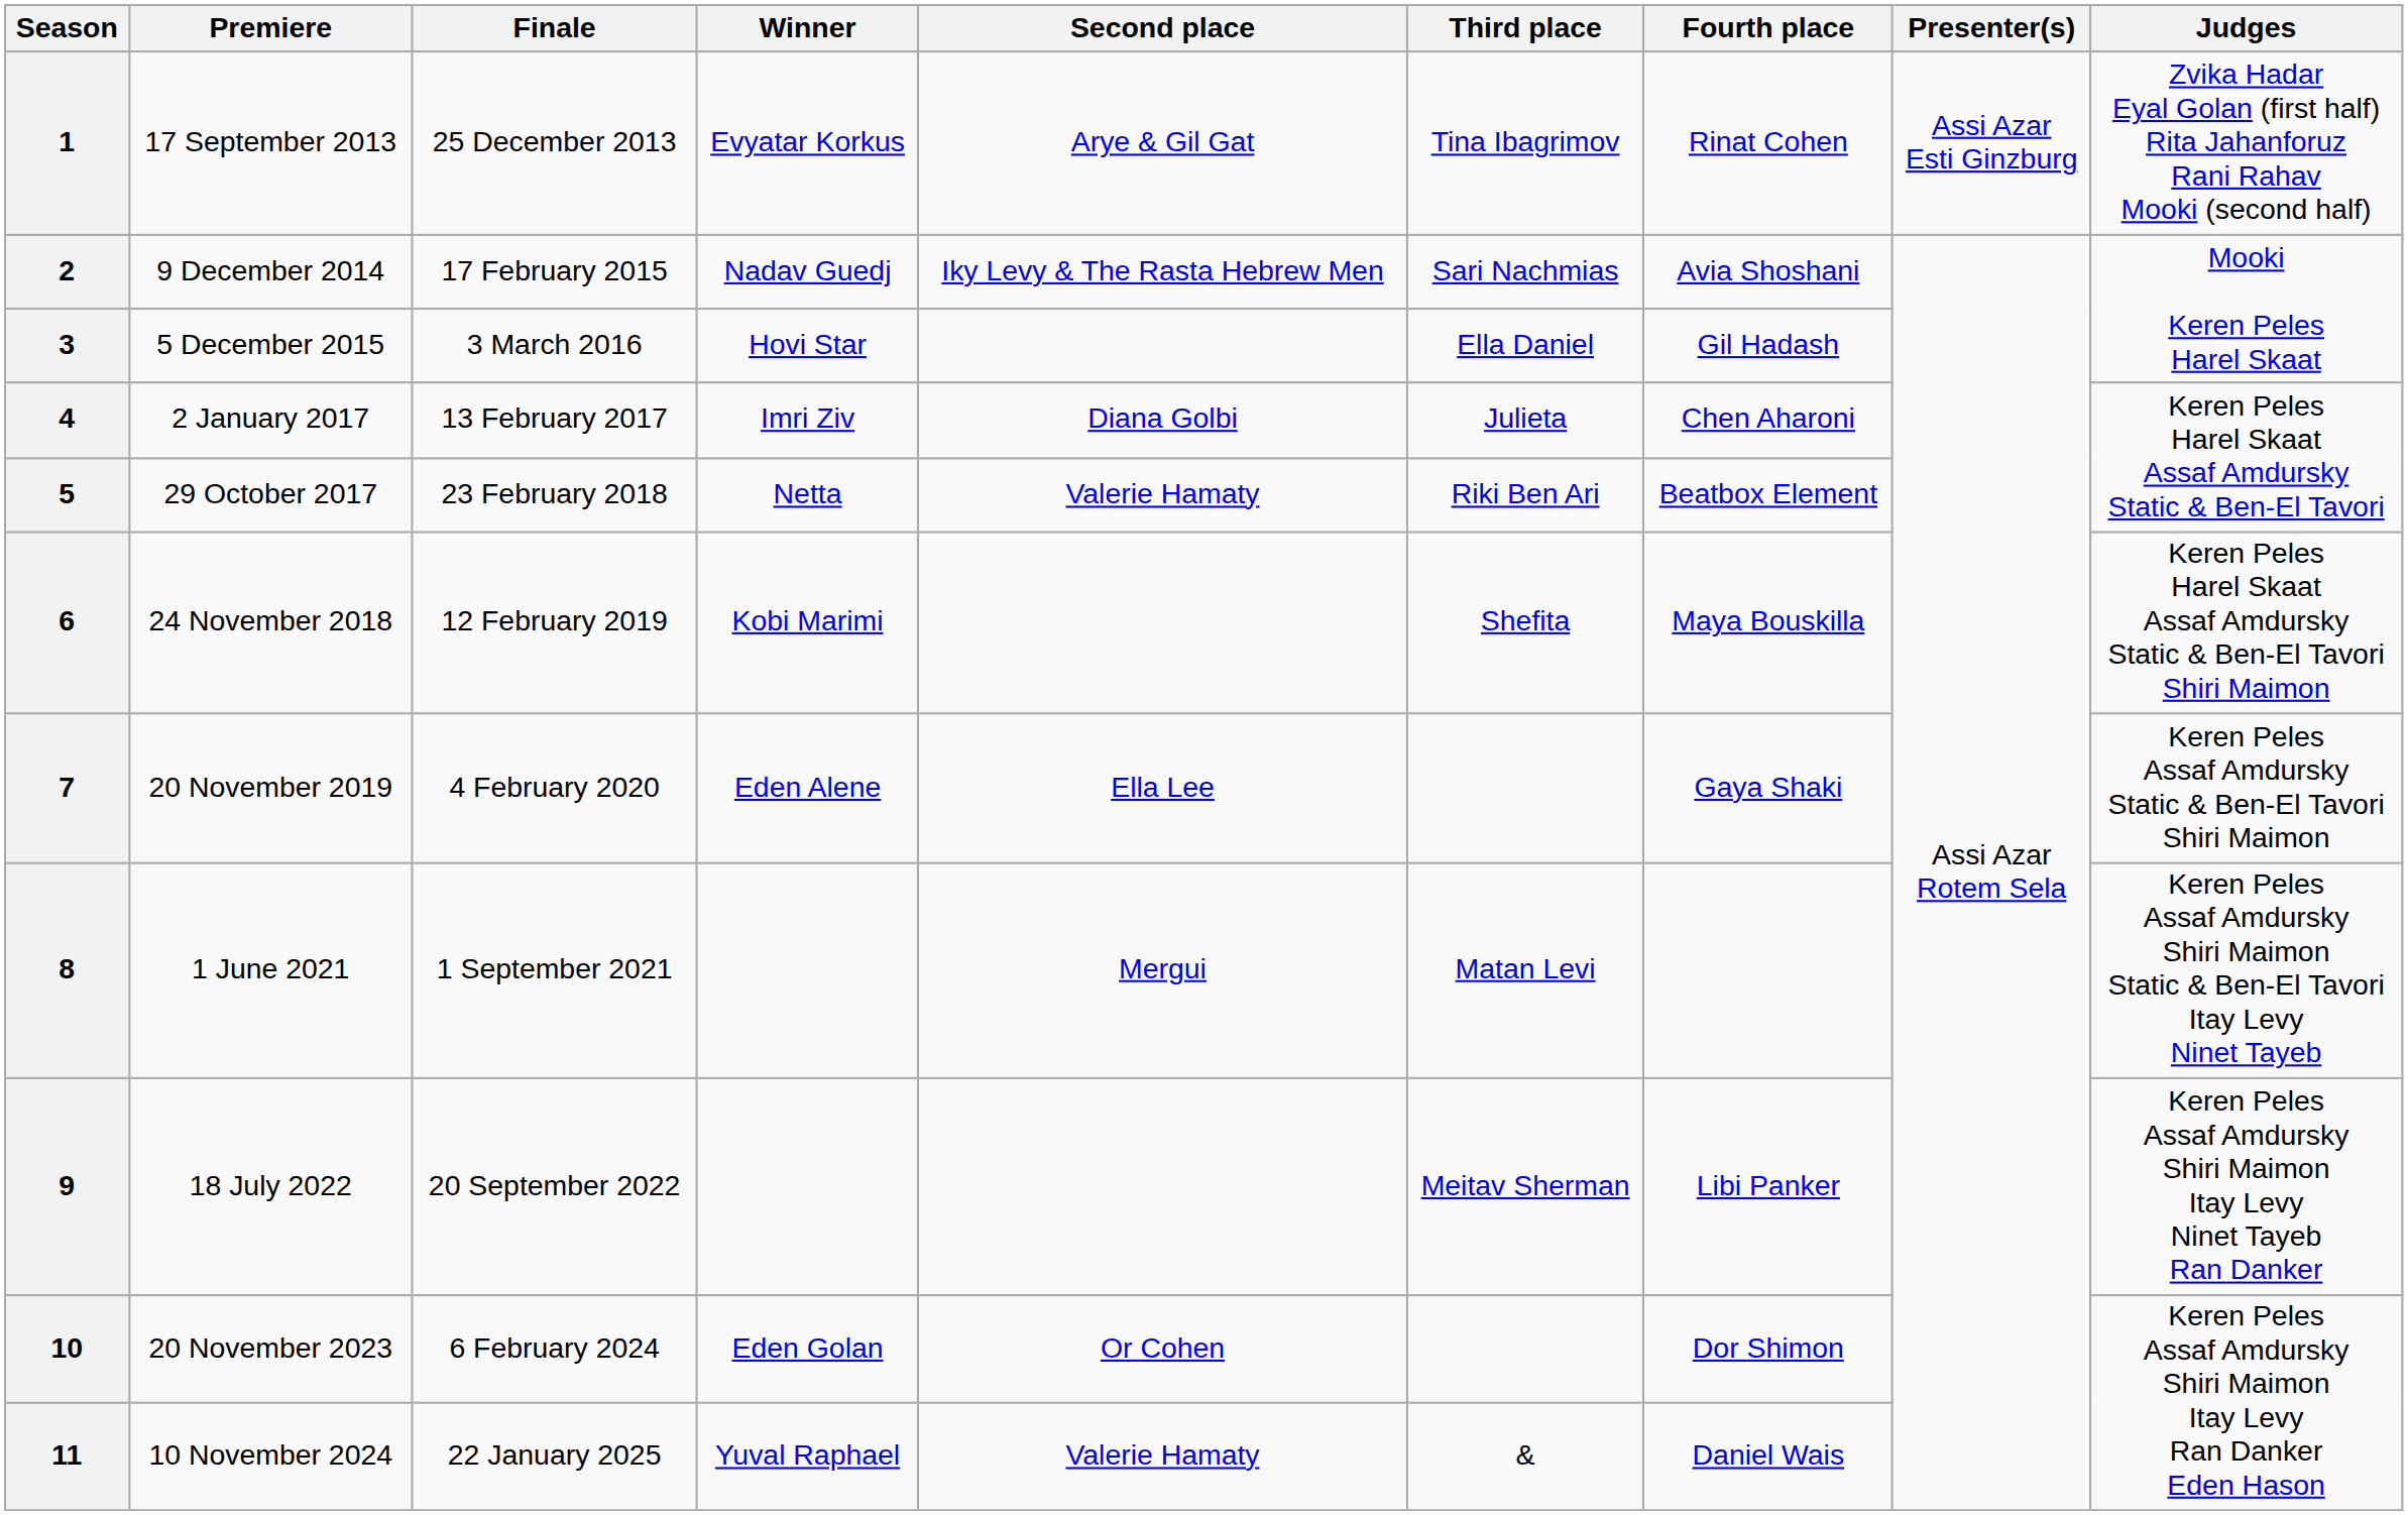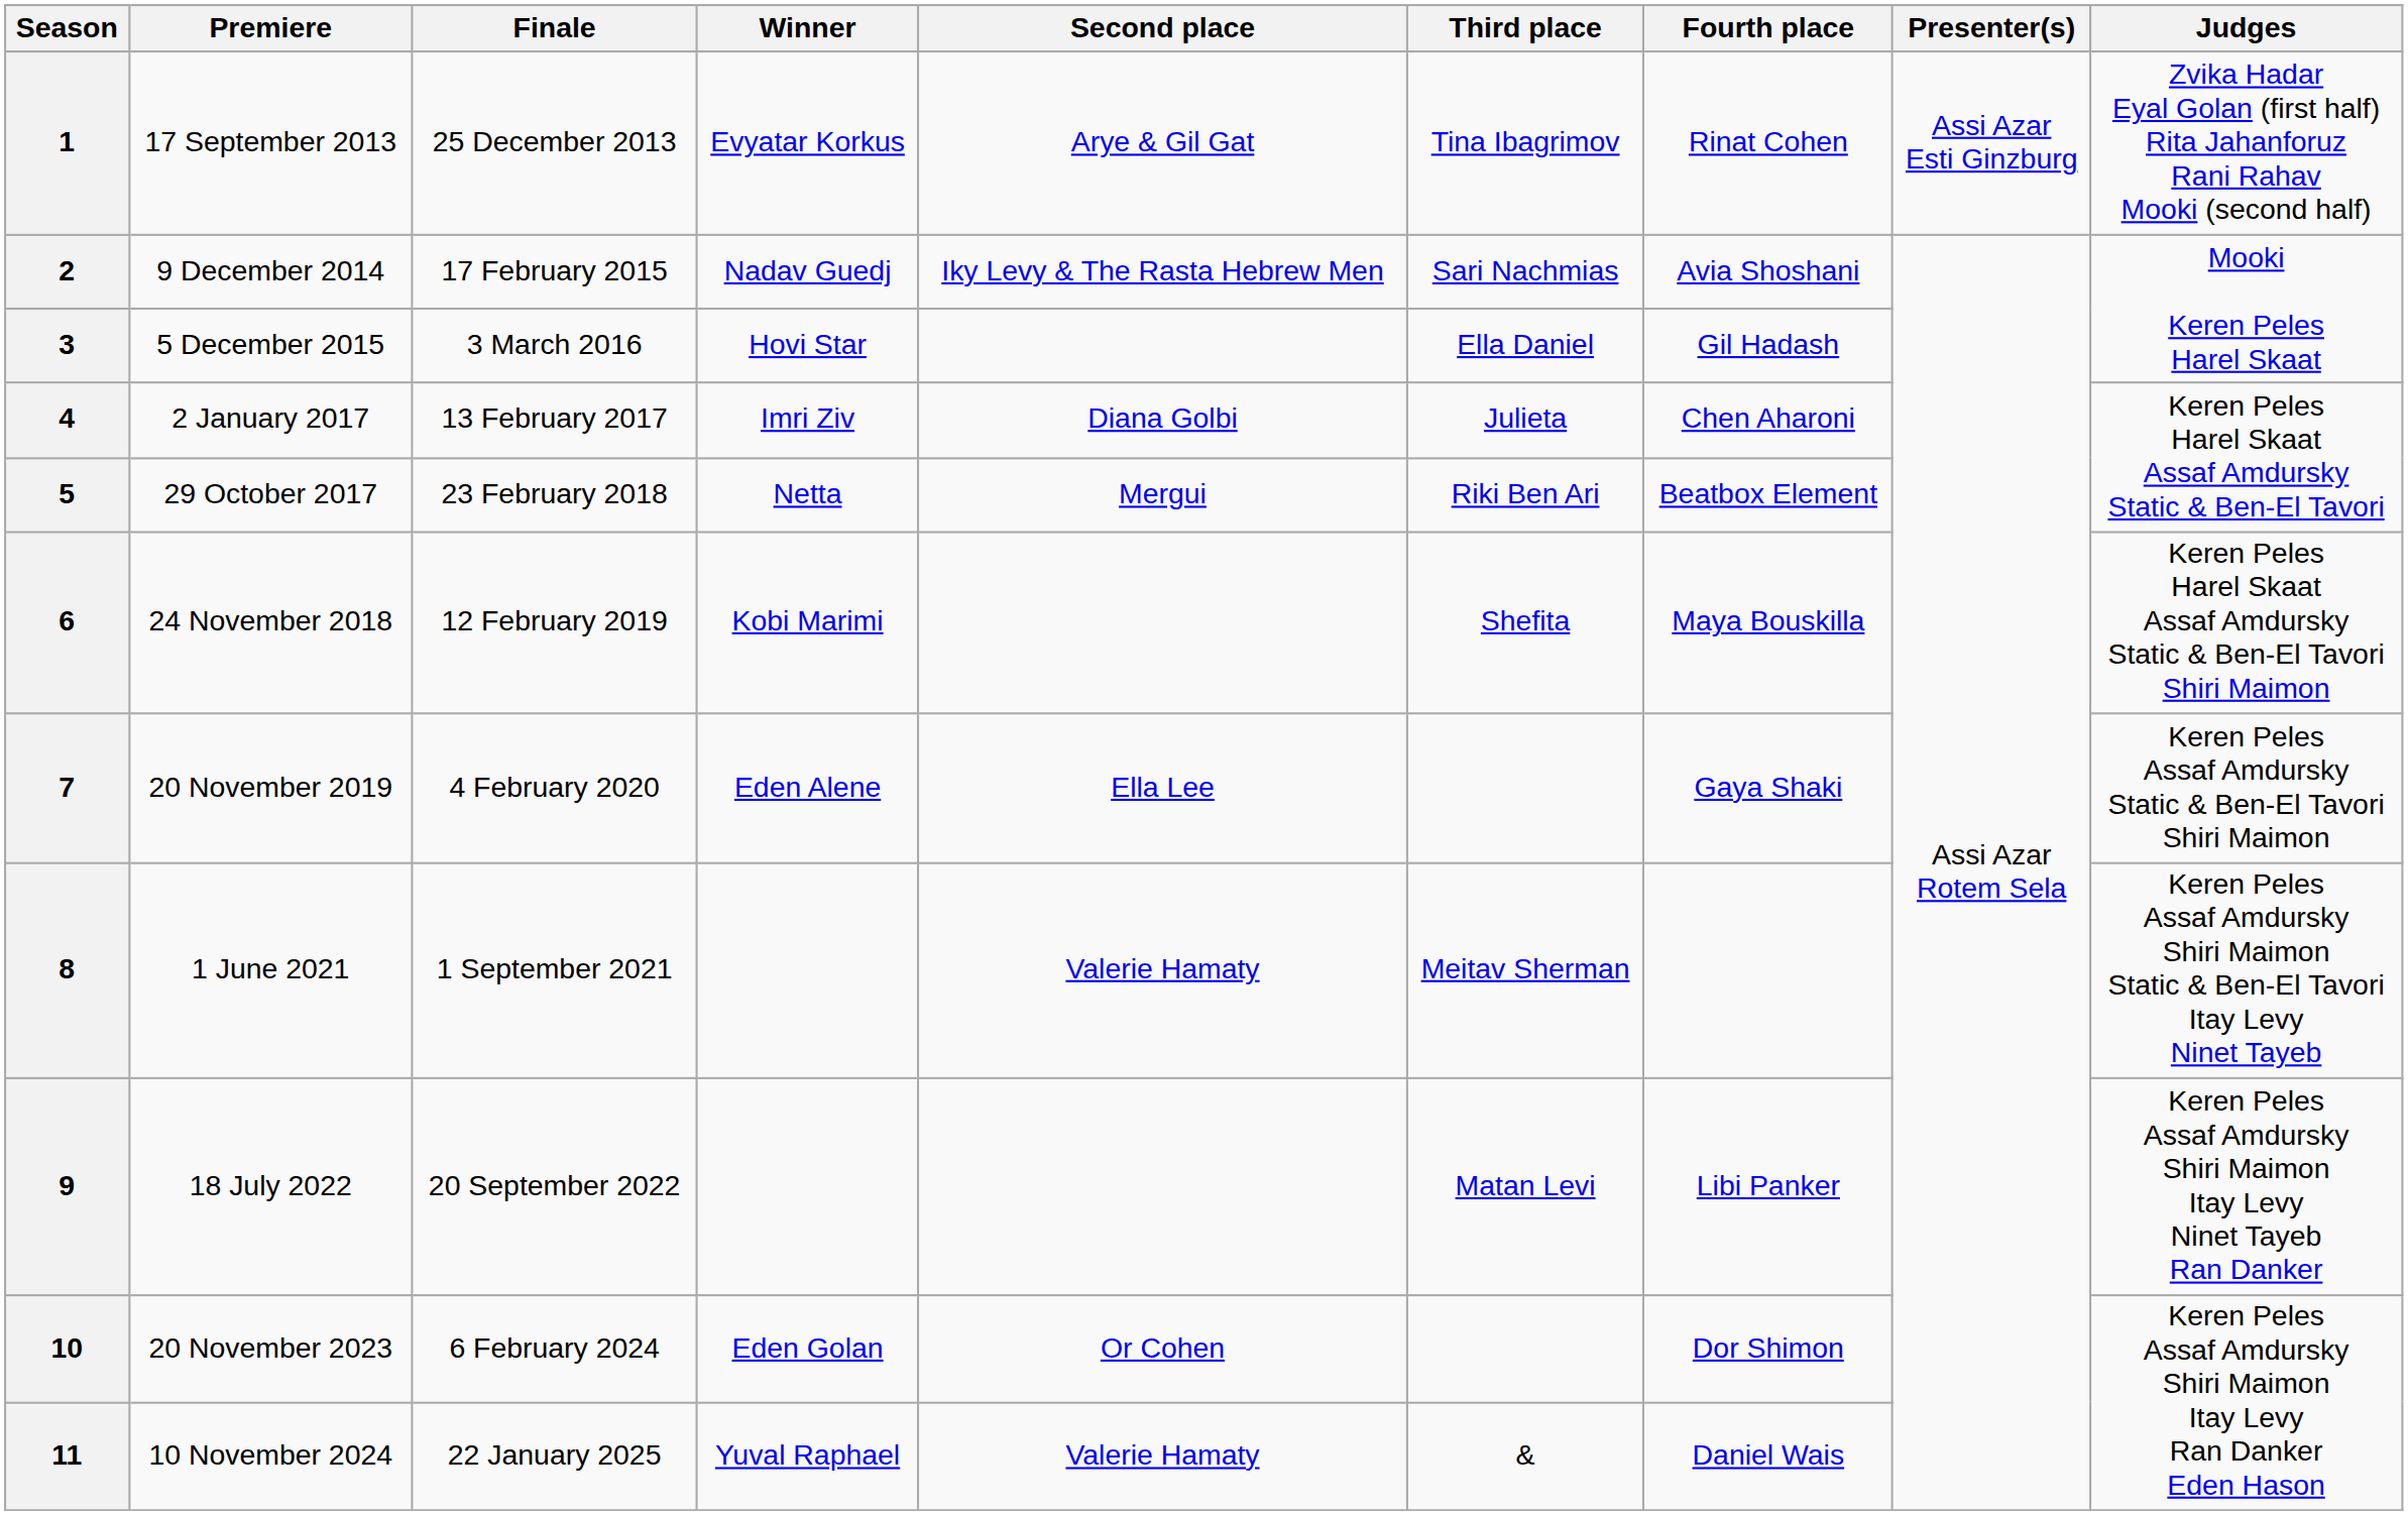 <table class="wikitable" style="text-align:center; font-size:85%; line-height:16px; width:90%;">
 <tr>
 <th scope="col">Season</th>
 <th scope="col">Premiere</th>
 <th scope="col">Finale</th>
 <th scope="col">Winner</th>
 <th scope="col">Second place</th>
 <th scope="col">Third place</th>
 <th scope="col">Fourth place</th>
 <th scope="col">Presenter(s)</th>
 <th scope="col">Judges</th>
 </tr>
 <tr>
 <th scope="row">1</th>
 <td>17 September 2013</td>
 <td>25 December 2013</td>
 <td><a href='#'>Evyatar Korkus</a></td>
 <td><a href='#'>Arye & Gil Gat</a></td>
 <td><a href='#'>Tina Ibagrimov</a></td>
 <td><a href='#'>Rinat Cohen</a></td>
 <td><a href='#'>Assi Azar</a><br><a href='#'>Esti Ginzburg</a></td>
 <td><a href='#'>Zvika Hadar</a><br><a href='#'>Eyal Golan</a> (first half)<br><a href='#'>Rita Jahanforuz</a><br><a href='#'>Rani Rahav</a><br><a href='#'>Mooki</a> (second half)</td>
 </tr>
 <tr>
 <th scope="row">2</th>
 <td>9 December 2014</td>
 <td>17 February 2015</td>
 <td><a href='#'>Nadav Guedj</a></td>
 <td><a href='#'>Iky Levy & The Rasta Hebrew Men</a></td>
 <td><a href='#'>Sari Nachmias</a></td>
 <td><a href='#'>Avia Shoshani</a></td>
 <td rowspan="10">Assi Azar<br><a href='#'>Rotem Sela</a></td>
 <td rowspan="2"><a href='#'>Mooki</a><br><br><a href='#'>Keren Peles</a><br><a href='#'>Harel Skaat</a></td>
 </tr>
 <tr>
 <th scope="row">3</th>
 <td>5 December 2015</td>
 <td>3 March 2016</td>
 <td><a href='#'>Hovi Star</a></td>
 <td></td>
 <td><a href='#'>Ella Daniel</a></td>
 <td><a href='#'>Gil Hadash</a></td>
 </tr>
 <tr>
 <th scope="row">4</th>
 <td>2 January 2017</td>
 <td>13 February 2017</td>
 <td><a href='#'>Imri Ziv</a></td>
 <td><a href='#'>Diana Golbi</a></td>
 <td><a href='#'>Julieta</a></td>
 <td><a href='#'>Chen Aharoni</a></td>
 <td rowspan="2">Keren Peles<br>Harel Skaat<br><a href='#'>Assaf Amdursky</a><br><a href='#'>Static & Ben-El Tavori</a></td>
 </tr>
 <tr>
 <th scope="row">5</th>
 <td>29 October 2017</td>
 <td>23 February 2018</td>
 <td><a href='#'>Netta</a></td>
-<td><a href='#'>Valerie Hamaty</a></td>
+<td><a href='#'>Mergui</a></td>
 <td><a href='#'>Riki Ben Ari</a></td>
 <td><a href='#'>Beatbox Element</a></td>
 </tr>
 <tr>
 <th scope="row">6</th>
 <td>24 November 2018</td>
 <td>12 February 2019</td>
 <td><a href='#'>Kobi Marimi</a></td>
 <td></td>
 <td><a href='#'>Shefita</a></td>
 <td><a href='#'>Maya Bouskilla</a></td>
 <td>Keren Peles<br>Harel Skaat<br>Assaf Amdursky<br>Static & Ben-El Tavori<br><a href='#'>Shiri Maimon</a></td>
 </tr>
 <tr>
 <th scope="row">7</th>
 <td>20 November 2019</td>
 <td>4 February 2020</td>
 <td><a href='#'>Eden Alene</a></td>
 <td><a href='#'>Ella Lee</a></td>
 <td></td>
 <td><a href='#'>Gaya Shaki</a></td>
 <td>Keren Peles<br>Assaf Amdursky<br>Static & Ben-El Tavori<br>Shiri Maimon<br></td>
 </tr>
 <tr>
 <th scope="row">8</th>
 <td>1 June 2021</td>
 <td>1 September 2021</td>
 <td></td>
-<td><a href='#'>Mergui</a></td>
-<td><a href='#'>Matan Levi</a></td>
+<td><a href='#'>Valerie Hamaty</a></td>
+<td><a href='#'>Meitav Sherman</a></td>
 <td></td>
 <td>Keren Peles<br>Assaf Amdursky<br>Shiri Maimon<br>Static & Ben-El Tavori<br>Itay Levy<br><a href='#'>Ninet Tayeb</a></td>
 </tr>
 <tr>
 <th scope="row">9</th>
 <td>18 July 2022</td>
 <td>20 September 2022</td>
 <td></td>
 <td></td>
-<td><a href='#'>Meitav Sherman</a></td>
+<td><a href='#'>Matan Levi</a></td>
 <td><a href='#'>Libi Panker</a></td>
 <td>Keren Peles<br>Assaf Amdursky<br>Shiri Maimon<br>Itay Levy<br>Ninet Tayeb<br><a href='#'>Ran Danker</a></td>
 </tr>
 <tr>
 <th scope="row">10</th>
 <td>20 November 2023</td>
 <td>6 February 2024</td>
 <td><a href='#'>Eden Golan</a></td>
 <td><a href='#'>Or Cohen</a></td>
 <td></td>
 <td><a href='#'>Dor Shimon</a></td>
 <td rowspan="2">Keren Peles<br>Assaf Amdursky<br>Shiri Maimon<br>Itay Levy<br>Ran Danker<br><a href='#'>Eden Hason</a></td>
 </tr>
 <tr>
 <th scope="row">11</th>
 <td>10 November 2024</td>
 <td>22 January 2025</td>
 <td><a href='#'>Yuval Raphael</a></td>
 <td><a href='#'>Valerie Hamaty</a></td>
 <td> & </td>
 <td><a href='#'>Daniel Wais</a></td>
 </tr>
 </table>
